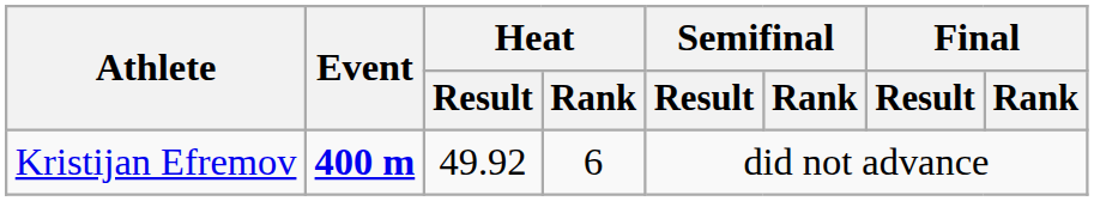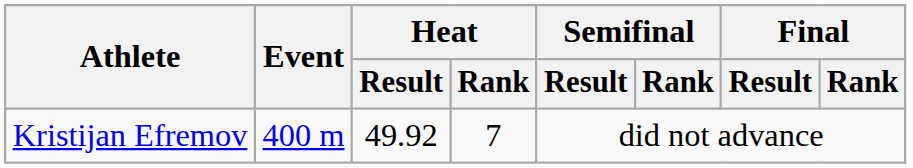 <table class="wikitable" style="font-size:90%">
 <tr>
 <th rowspan="2">Athlete</th>
 <th rowspan="2">Event</th>
 <th colspan="2">Heat</th>
 <th colspan="2">Semifinal</th>
 <th colspan="2">Final</th>
 </tr>
 <tr style="font-size:95%">
 <th>Result</th>
 <th>Rank</th>
 <th>Result</th>
 <th>Rank</th>
 <th>Result</th>
 <th>Rank</th>
 </tr>
 <tr align=center>
 <td align=left><a href='#'>Kristijan Efremov</a></td>
-<td align=left><strong><a href='#'>400 m</a></strong></td>
+<td align=left><a href='#'>400 m</a></td>
 <td>49.92</td>
-<td>6</td>
+<td>7</td>
 <td colspan=4>did not advance</td>
 </tr>
 </table>
